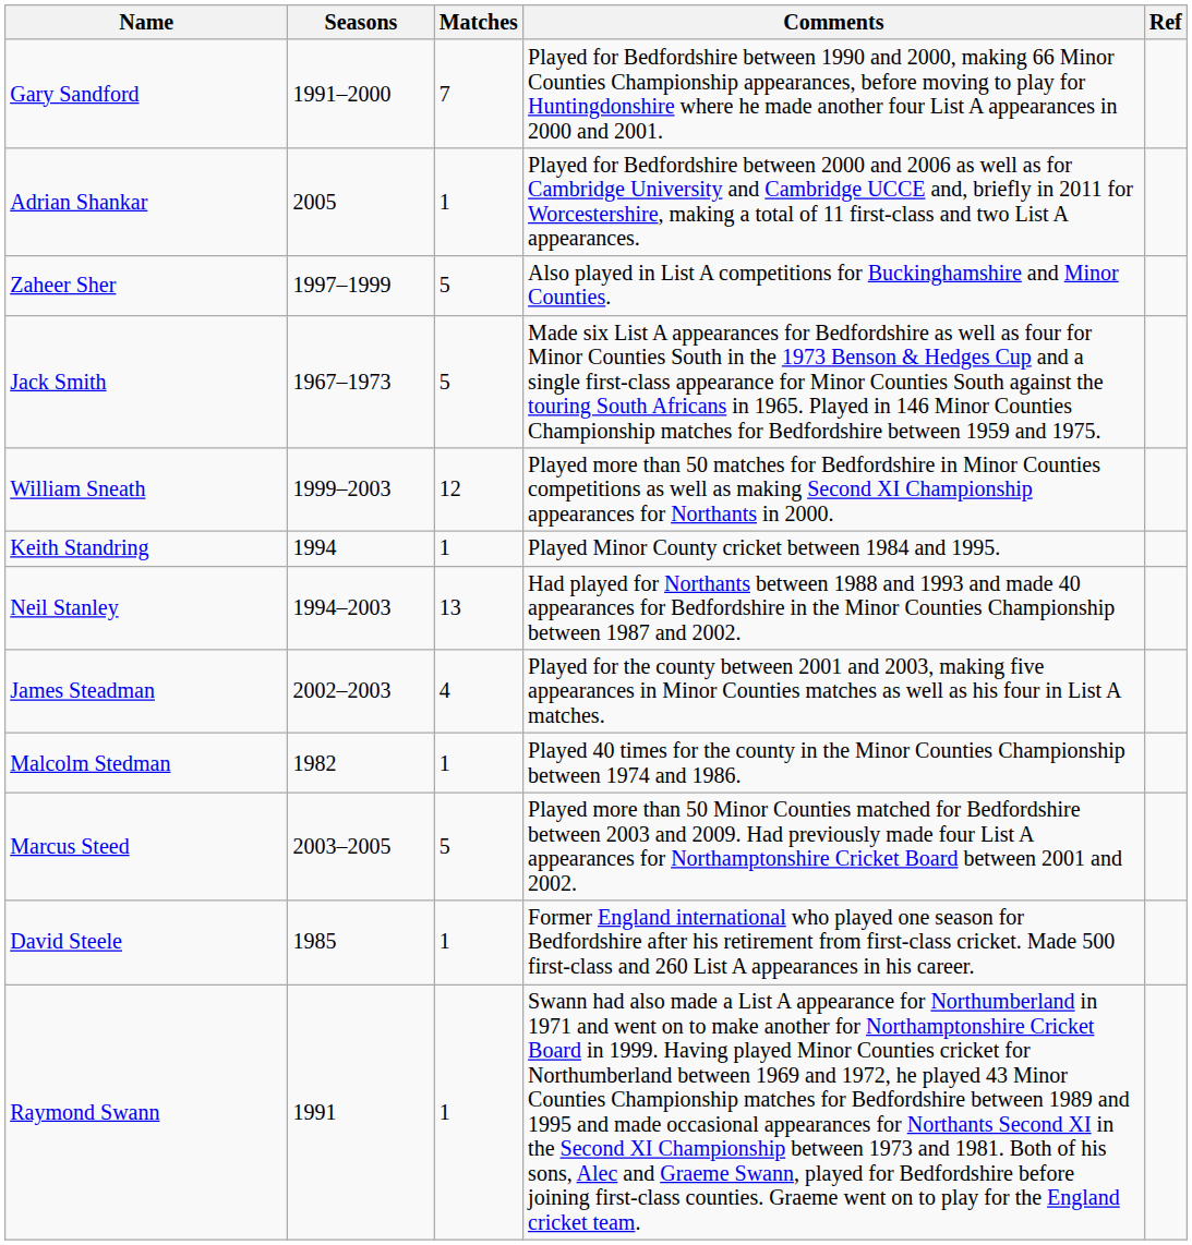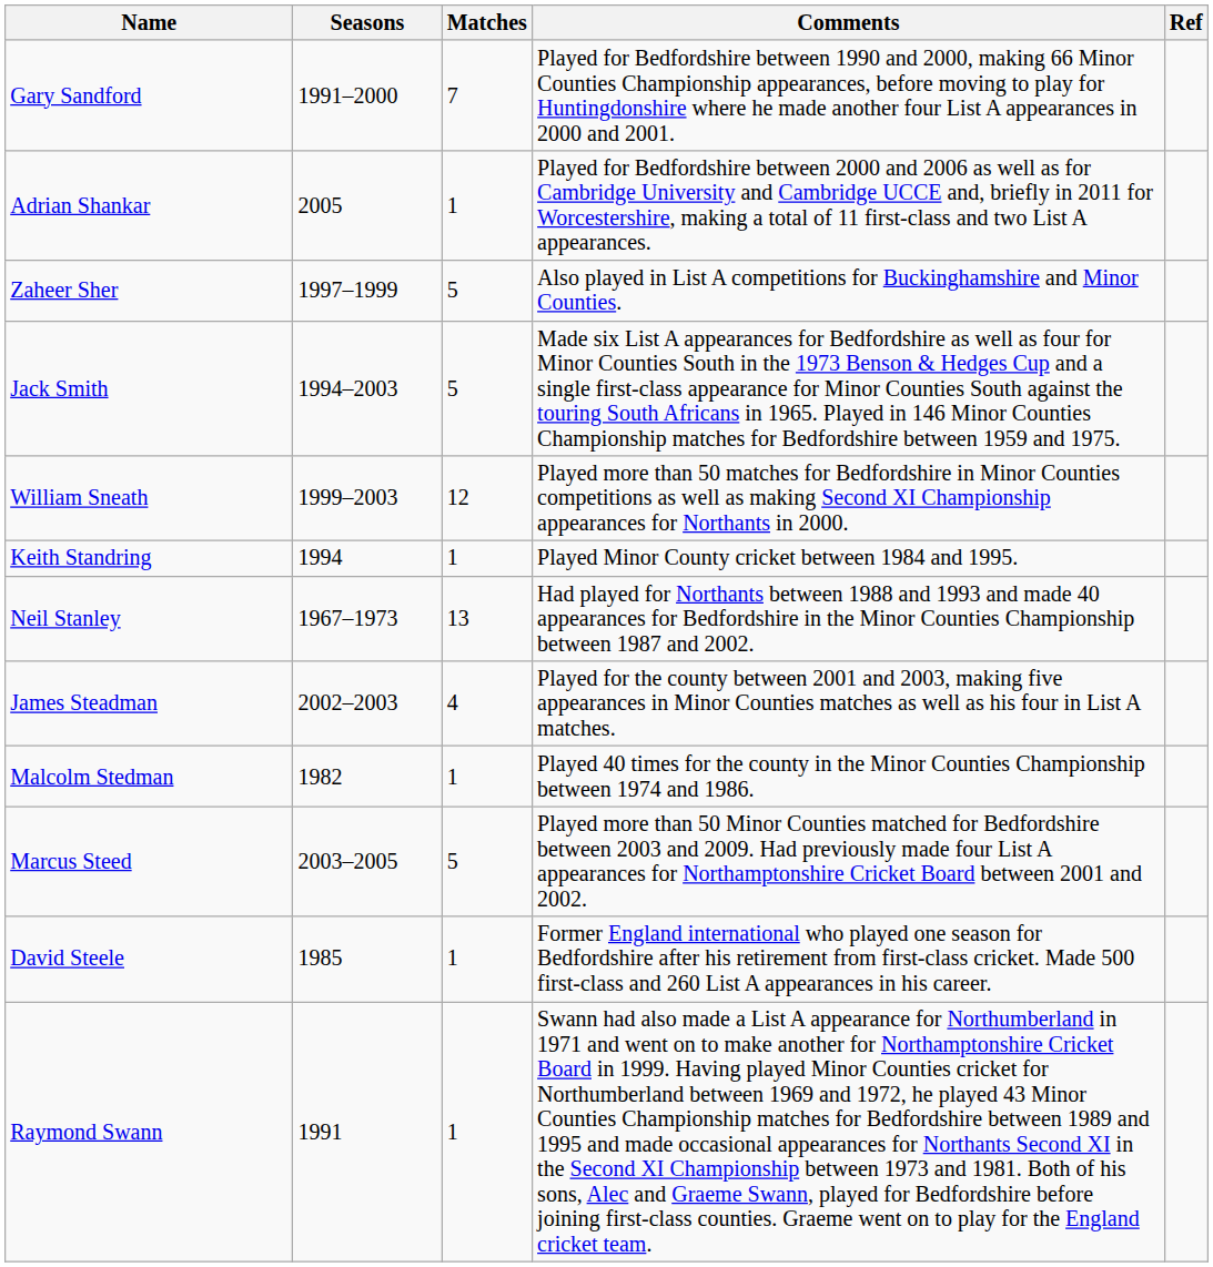 <table class="wikitable">
 <tr>
 <th style="width:200px">Name</th>
 <th style="width:100px">Seasons</th>
 <th>Matches</th>
 <th>Comments</th>
 <th>Ref</th>
 </tr>
 <tr>
 <td><a href='#'>Gary Sandford</a></td>
 <td>1991–2000</td>
 <td>7</td>
 <td>Played for Bedfordshire between 1990 and 2000, making 66 Minor Counties Championship appearances, before moving to play for <a href='#'>Huntingdonshire</a> where he made another four List A appearances in 2000 and 2001.</td>
 <td></td>
 </tr>
 <tr>
 <td><a href='#'>Adrian Shankar</a></td>
 <td>2005</td>
 <td>1</td>
 <td>Played for Bedfordshire between 2000 and 2006 as well as for <a href='#'>Cambridge University</a> and <a href='#'>Cambridge UCCE</a> and, briefly in 2011 for <a href='#'>Worcestershire</a>, making a total of 11 first-class and two List A appearances.</td>
 <td></td>
 </tr>
 <tr>
 <td><a href='#'>Zaheer Sher</a></td>
 <td>1997–1999</td>
 <td>5</td>
 <td>Also played in List A competitions for <a href='#'>Buckinghamshire</a> and <a href='#'>Minor Counties</a>.</td>
 <td></td>
 </tr>
 <tr>
 <td><a href='#'>Jack Smith</a></td>
-<td>1967–1973</td>
+<td>1994–2003</td>
 <td>5</td>
 <td>Made six List A appearances for Bedfordshire as well as four for Minor Counties South in the <a href='#'>1973 Benson & Hedges Cup</a> and a single first-class appearance for Minor Counties South against the <a href='#'>touring South Africans</a> in 1965. Played in 146 Minor Counties Championship matches for Bedfordshire between 1959 and 1975.</td>
 <td></td>
 </tr>
 <tr>
 <td><a href='#'>William Sneath</a></td>
 <td>1999–2003</td>
 <td>12</td>
 <td>Played more than 50 matches for Bedfordshire in Minor Counties competitions as well as making <a href='#'>Second XI Championship</a> appearances for <a href='#'>Northants</a> in 2000.</td>
 <td></td>
 </tr>
 <tr>
 <td><a href='#'>Keith Standring</a></td>
 <td>1994</td>
 <td>1</td>
 <td>Played Minor County cricket between 1984 and 1995.</td>
 <td></td>
 </tr>
 <tr>
 <td><a href='#'>Neil Stanley</a></td>
-<td>1994–2003</td>
+<td>1967–1973</td>
 <td>13</td>
 <td>Had played for <a href='#'>Northants</a> between 1988 and 1993 and made 40 appearances for Bedfordshire in the Minor Counties Championship between 1987 and 2002.</td>
 <td></td>
 </tr>
 <tr>
 <td><a href='#'>James Steadman</a></td>
 <td>2002–2003</td>
 <td>4</td>
 <td>Played for the county between 2001 and 2003, making five appearances in Minor Counties matches as well as his four in List A matches.</td>
 <td></td>
 </tr>
 <tr>
 <td><a href='#'>Malcolm Stedman</a></td>
 <td>1982</td>
 <td>1</td>
 <td>Played 40 times for the county in the Minor Counties Championship between 1974 and 1986.</td>
 <td></td>
 </tr>
 <tr>
 <td><a href='#'>Marcus Steed</a></td>
 <td>2003–2005</td>
 <td>5</td>
 <td>Played more than 50 Minor Counties matched for Bedfordshire between 2003 and 2009. Had previously made four List A appearances for <a href='#'>Northamptonshire Cricket Board</a> between 2001 and 2002.</td>
 <td></td>
 </tr>
 <tr>
 <td><a href='#'>David Steele</a></td>
 <td>1985</td>
 <td>1</td>
 <td>Former <a href='#'>England international</a> who played one season for Bedfordshire after his retirement from first-class cricket. Made 500 first-class and 260 List A appearances in his career.</td>
 <td></td>
 </tr>
 <tr>
 <td><a href='#'>Raymond Swann</a></td>
 <td>1991</td>
 <td>1</td>
 <td>Swann had also made a List A appearance for <a href='#'>Northumberland</a> in 1971 and went on to make another for <a href='#'>Northamptonshire Cricket Board</a> in 1999. Having played Minor Counties cricket for Northumberland between 1969 and 1972, he played 43 Minor Counties Championship matches for Bedfordshire between 1989 and 1995 and made occasional appearances for <a href='#'>Northants Second XI</a> in the <a href='#'>Second XI Championship</a> between 1973 and 1981. Both of his sons, <a href='#'>Alec</a> and <a href='#'>Graeme Swann</a>, played for Bedfordshire before joining first-class counties. Graeme went on to play for the <a href='#'>England cricket team</a>.</td>
 <td></td>
 </tr>
 </table>
